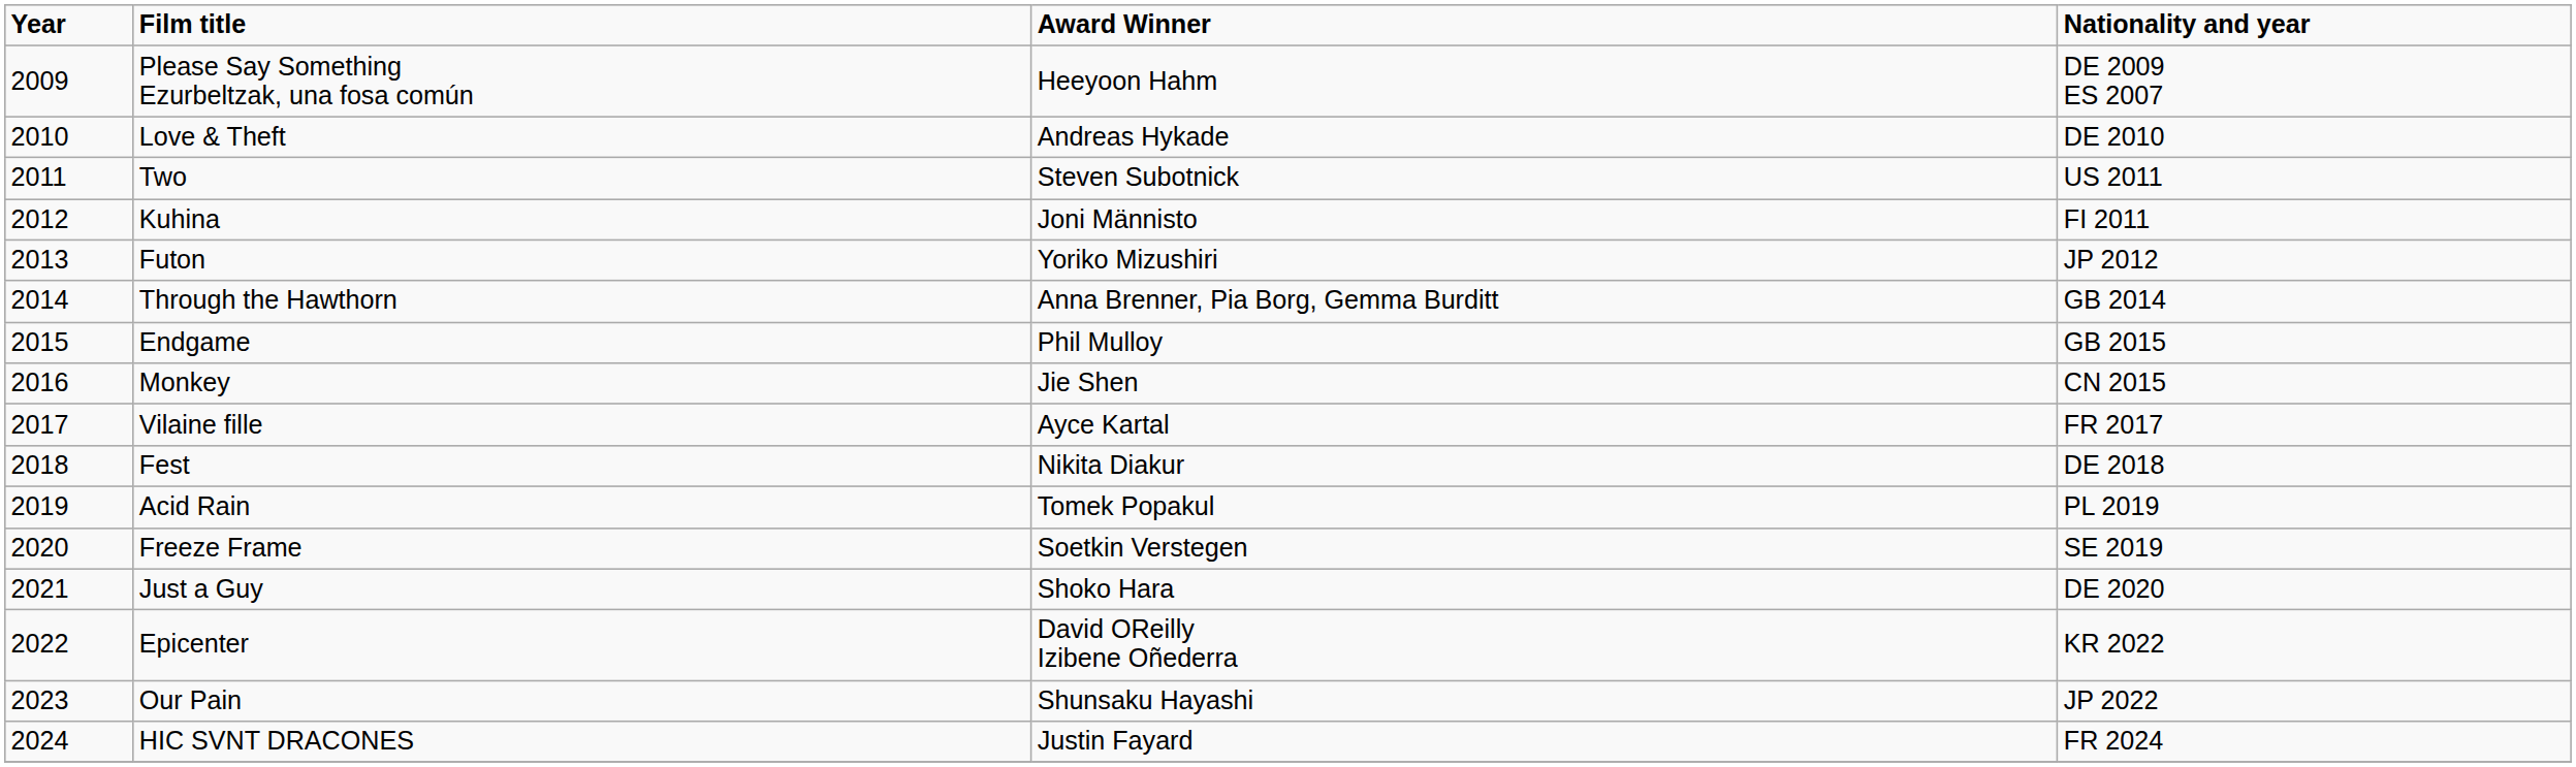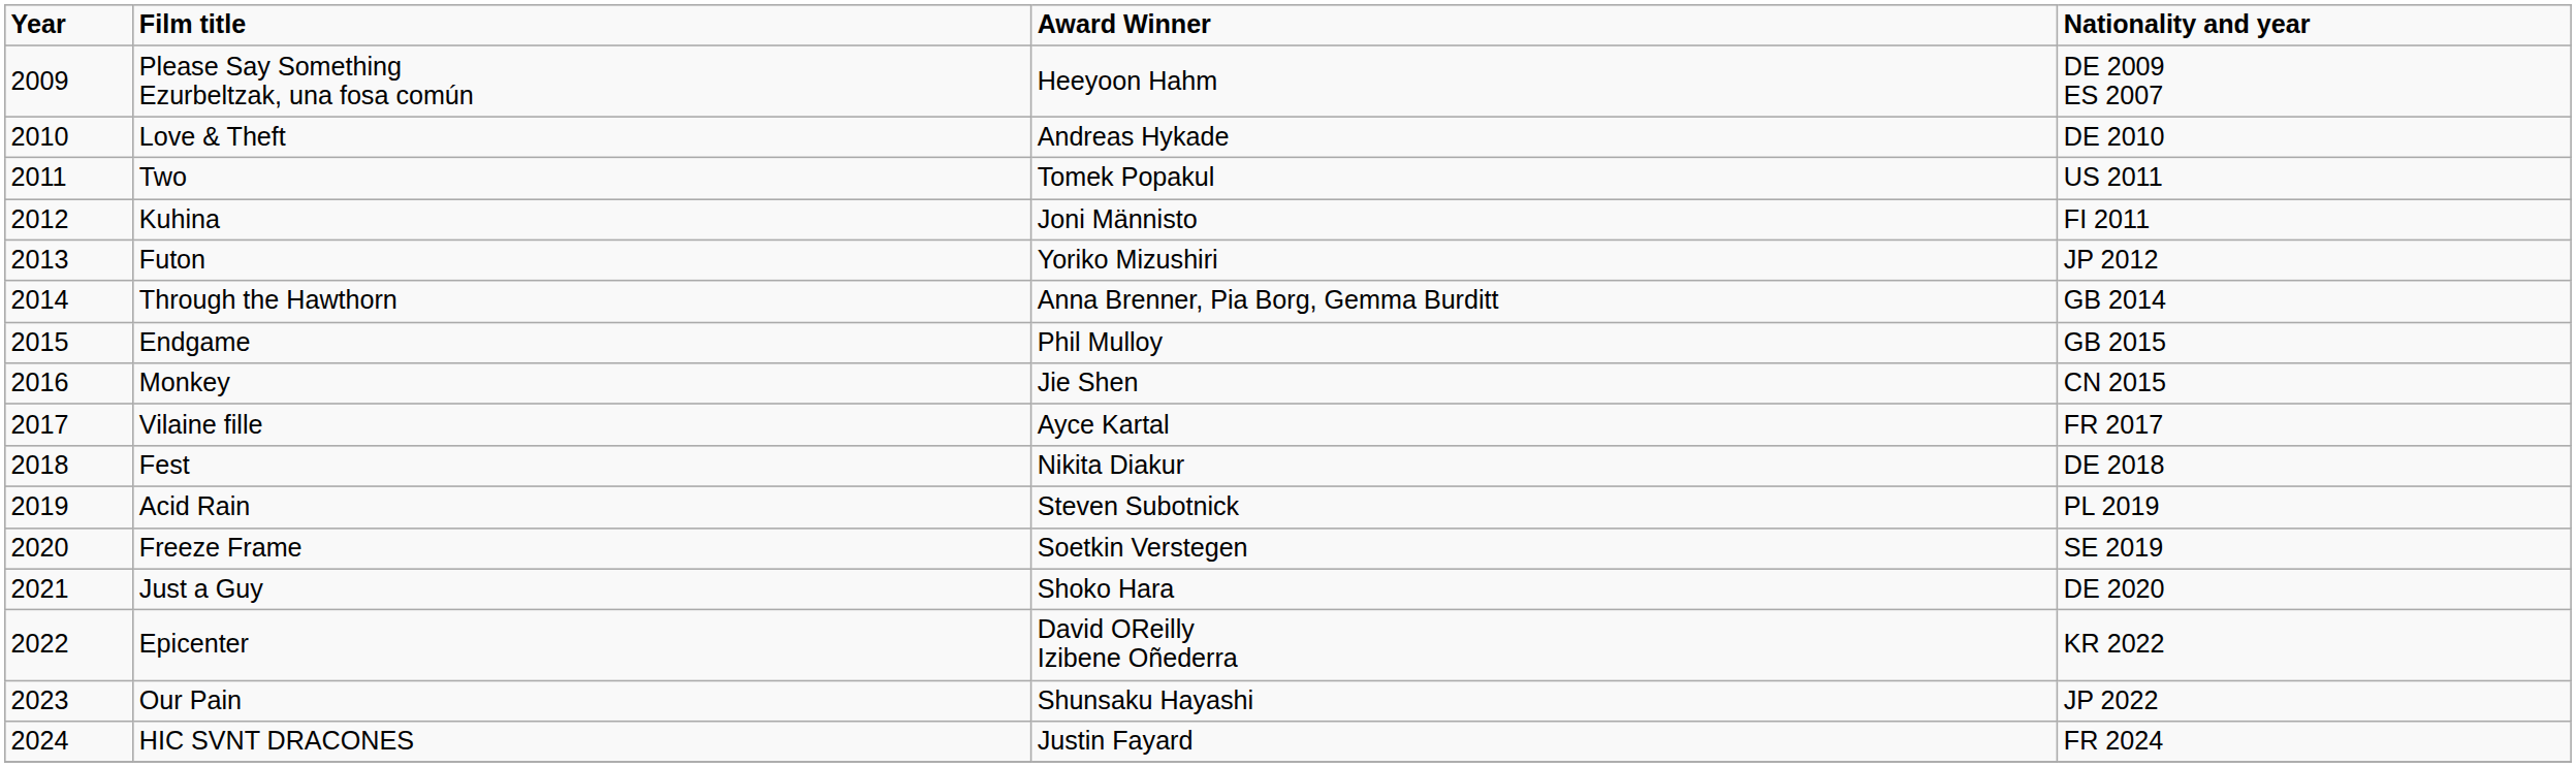 <table class="wikitable" width="100%">
 <tr>
 <td width="5%"><strong>Year</strong></td>
 <td width="35%"><strong>Film title</strong></td>
 <td width="40%"><strong>Award Winner</strong></td>
 <td width="20%"><strong>Nationality and year</strong></td>
 </tr>
 <tr>
 <td>2009</td>
 <td>Please Say Something<br>Ezurbeltzak, una fosa común</td>
 <td>Heeyoon Hahm </td>
 <td>DE 2009<br>ES 2007</td>
 </tr>
 <tr>
 <td>2010</td>
 <td>Love & Theft</td>
 <td>Andreas Hykade</td>
 <td>DE 2010</td>
 </tr>
 <tr>
 <td>2011</td>
 <td>Two</td>
-<td>Steven Subotnick</td>
+<td>Tomek Popakul </td>
 <td>US 2011</td>
 </tr>
 <tr>
 <td>2012</td>
 <td>Kuhina</td>
 <td>Joni Männisto</td>
 <td>FI 2011</td>
 </tr>
 <tr>
 <td>2013</td>
 <td>Futon</td>
 <td>Yoriko Mizushiri</td>
 <td>JP 2012</td>
 </tr>
 <tr>
 <td>2014</td>
 <td>Through the Hawthorn </td>
 <td>Anna Brenner, Pia Borg, Gemma Burditt </td>
 <td>GB 2014</td>
 </tr>
 <tr>
 <td>2015</td>
 <td>Endgame </td>
 <td>Phil Mulloy </td>
 <td>GB 2015</td>
 </tr>
 <tr>
 <td>2016</td>
 <td>Monkey </td>
 <td>Jie Shen </td>
 <td>CN 2015</td>
 </tr>
 <tr>
 <td>2017</td>
 <td>Vilaine fille </td>
 <td>Ayce Kartal </td>
 <td>FR 2017</td>
 </tr>
 <tr>
 <td>2018</td>
 <td>Fest </td>
 <td>Nikita Diakur </td>
 <td>DE 2018</td>
 </tr>
 <tr>
 <td>2019</td>
 <td>Acid Rain </td>
-<td>Tomek Popakul </td>
+<td>Steven Subotnick</td>
 <td>PL 2019</td>
 </tr>
 <tr>
 <td>2020</td>
 <td>Freeze Frame </td>
 <td>Soetkin Verstegen </td>
 <td>SE 2019</td>
 </tr>
 <tr>
 <td>2021</td>
 <td>Just a Guy </td>
 <td>Shoko Hara </td>
 <td>DE 2020</td>
 </tr>
 <tr>
 <td>2022</td>
 <td>Epicenter </td>
 <td>David OReilly<br>Izibene Oñederra</td>
 <td>KR 2022</td>
 </tr>
 <tr>
 <td>2023</td>
 <td>Our Pain </td>
 <td>Shunsaku Hayashi </td>
 <td>JP 2022</td>
 </tr>
 <tr>
 <td>2024</td>
 <td>HIC SVNT DRACONES </td>
 <td>Justin Fayard </td>
 <td>FR 2024</td>
 </tr>
 <tr>
 </tr>
 </table>
